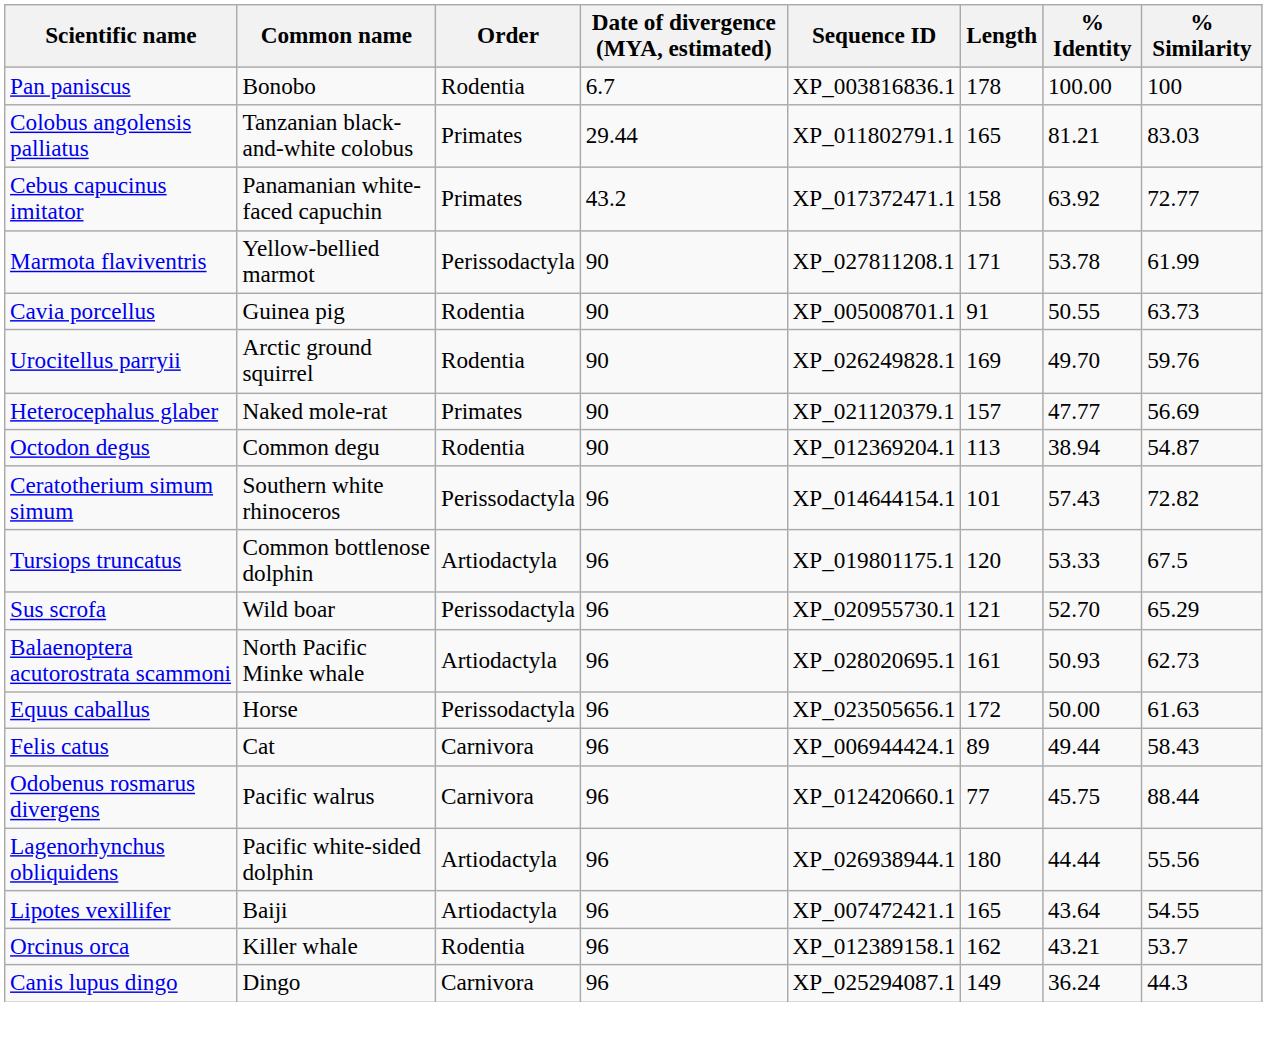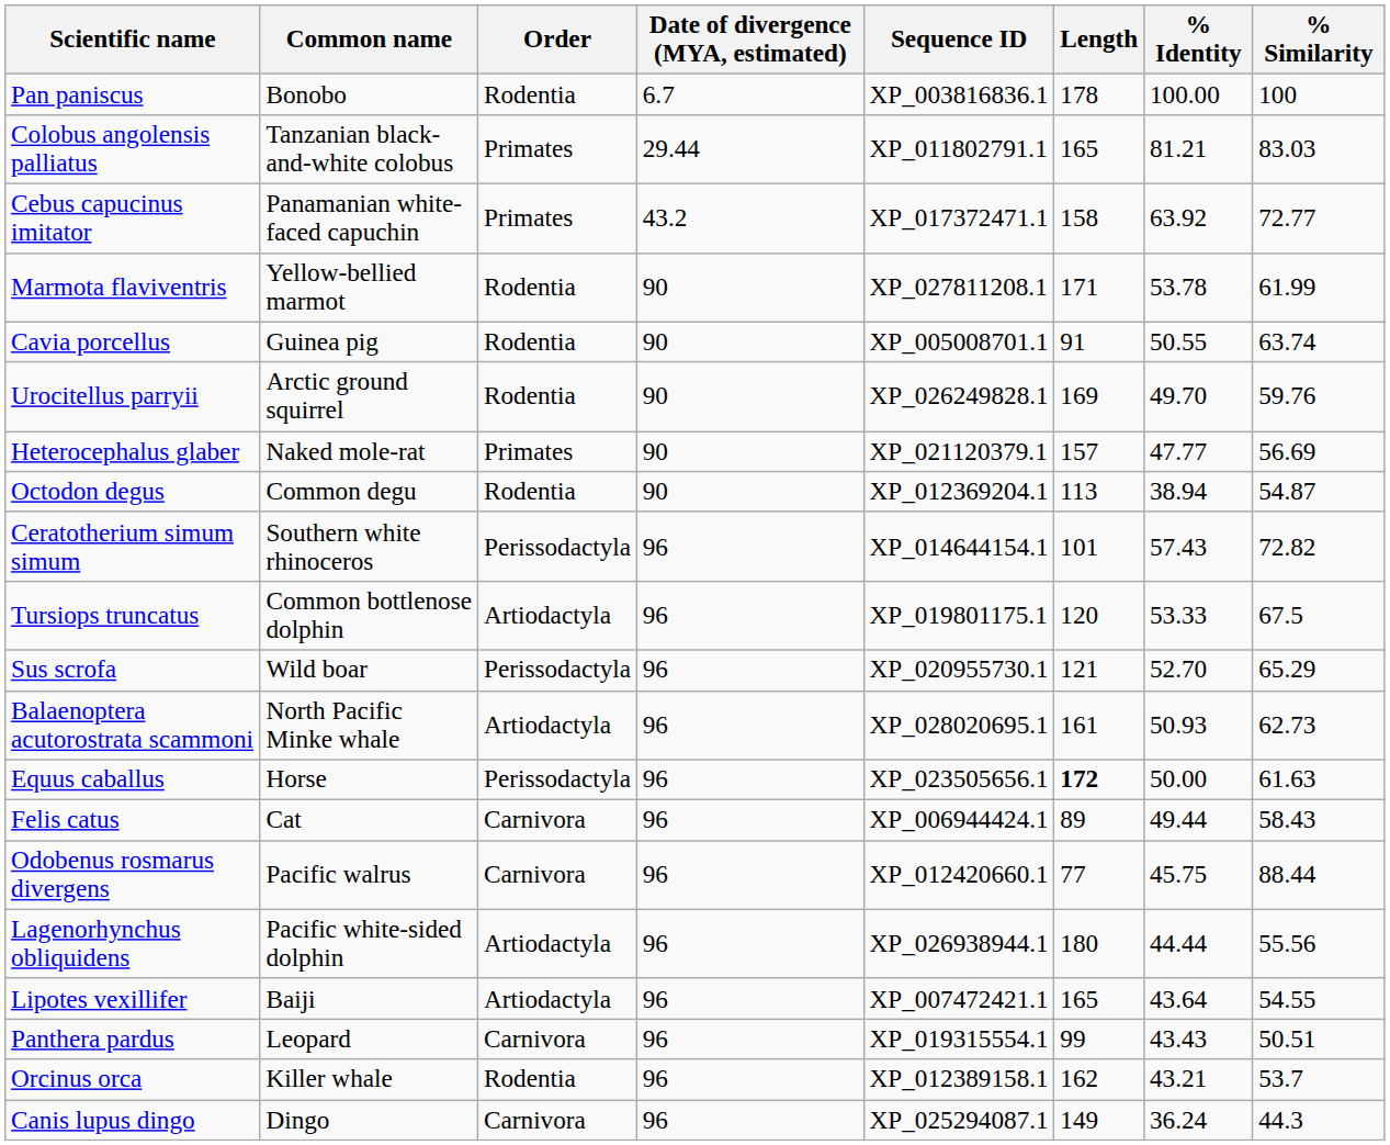 <table class="wikitable">
 <tr>
 <th>Scientific  name</th>
 <th>Common name</th>
 <th>Order</th>
 <th>Date of divergence (MYA,  estimated)</th>
 <th>Sequence ID</th>
 <th>Length</th>
 <th>% Identity</th>
 <th>% Similarity</th>
 </tr>
 <tr>
 <td><a href='#'>Pan paniscus</a></td>
 <td>Bonobo</td>
 <td>Rodentia</td>
 <td>6.7</td>
 <td>XP_003816836.1</td>
 <td>178</td>
 <td>100.00</td>
 <td>100</td>
 </tr>
 <tr>
 <td><a href='#'>Colobus angolensis palliatus</a></td>
 <td>Tanzanian black-and-white colobus</td>
 <td>Primates</td>
 <td>29.44</td>
 <td>XP_011802791.1</td>
 <td>165</td>
 <td>81.21</td>
 <td>83.03</td>
 </tr>
 <tr>
 <td><a href='#'>Cebus capucinus imitator</a></td>
 <td>Panamanian white-faced capuchin</td>
 <td>Primates</td>
 <td>43.2</td>
 <td>XP_017372471.1</td>
 <td>158</td>
 <td>63.92</td>
 <td>72.77</td>
 </tr>
 <tr>
 <td><a href='#'>Marmota flaviventris</a></td>
 <td>Yellow-bellied marmot</td>
-<td>Perissodactyla</td>
+<td>Rodentia</td>
 <td>90</td>
 <td>XP_027811208.1</td>
 <td>171</td>
 <td>53.78</td>
 <td>61.99</td>
 </tr>
 <tr>
 <td><a href='#'>Cavia porcellus</a></td>
 <td>Guinea pig</td>
 <td>Rodentia</td>
 <td>90</td>
 <td>XP_005008701.1</td>
 <td>91</td>
 <td>50.55</td>
-<td>63.73</td>
+<td>63.74</td>
 </tr>
 <tr>
 <td><a href='#'>Urocitellus parryii</a></td>
 <td>Arctic ground squirrel</td>
 <td>Rodentia</td>
 <td>90</td>
 <td>XP_026249828.1</td>
 <td>169</td>
 <td>49.70</td>
 <td>59.76</td>
 </tr>
 <tr>
 <td><a href='#'>Heterocephalus glaber</a></td>
 <td>Naked mole-rat</td>
 <td>Primates</td>
 <td>90</td>
 <td>XP_021120379.1</td>
 <td>157</td>
 <td>47.77</td>
 <td>56.69</td>
 </tr>
 <tr>
 <td><a href='#'>Octodon degus</a></td>
 <td>Common degu</td>
 <td>Rodentia</td>
 <td>90</td>
 <td>XP_012369204.1</td>
 <td>113</td>
 <td>38.94</td>
 <td>54.87</td>
 </tr>
 <tr>
 <td><a href='#'>Ceratotherium simum simum</a></td>
 <td>Southern white rhinoceros</td>
 <td>Perissodactyla</td>
 <td>96</td>
 <td>XP_014644154.1</td>
 <td>101</td>
 <td>57.43</td>
 <td>72.82</td>
 </tr>
 <tr>
 <td><a href='#'>Tursiops truncatus</a></td>
 <td>Common bottlenose dolphin</td>
 <td>Artiodactyla</td>
 <td>96</td>
 <td>XP_019801175.1</td>
 <td>120</td>
 <td>53.33</td>
 <td>67.5</td>
 </tr>
 <tr>
 <td><a href='#'>Sus scrofa</a></td>
 <td>Wild boar</td>
 <td>Perissodactyla</td>
 <td>96</td>
 <td>XP_020955730.1</td>
 <td>121</td>
 <td>52.70</td>
 <td>65.29</td>
 </tr>
 <tr>
 <td><a href='#'>Balaenoptera acutorostrata scammoni</a></td>
 <td>North Pacific Minke whale</td>
 <td>Artiodactyla</td>
 <td>96</td>
 <td>XP_028020695.1</td>
 <td>161</td>
 <td>50.93</td>
 <td>62.73</td>
 </tr>
 <tr>
 <td><a href='#'>Equus caballus</a></td>
 <td>Horse</td>
 <td>Perissodactyla</td>
 <td>96</td>
 <td>XP_023505656.1</td>
-<td>172</td>
+<td><strong>172</strong></td>
 <td>50.00</td>
 <td>61.63</td>
 </tr>
 <tr>
 <td><a href='#'>Felis catus</a></td>
 <td>Cat</td>
 <td>Carnivora</td>
 <td>96</td>
 <td>XP_006944424.1</td>
 <td>89</td>
 <td>49.44</td>
 <td>58.43</td>
 </tr>
 <tr>
 <td><a href='#'>Odobenus rosmarus divergens</a></td>
 <td>Pacific walrus</td>
 <td>Carnivora</td>
 <td>96</td>
 <td>XP_012420660.1</td>
 <td>77</td>
 <td>45.75</td>
 <td>88.44</td>
 </tr>
 <tr>
 <td><a href='#'>Lagenorhynchus obliquidens</a></td>
 <td>Pacific white-sided dolphin</td>
 <td>Artiodactyla</td>
 <td>96</td>
 <td>XP_026938944.1</td>
 <td>180</td>
 <td>44.44</td>
 <td>55.56</td>
 </tr>
 <tr>
 <td><a href='#'>Lipotes vexillifer</a></td>
 <td>Baiji</td>
 <td>Artiodactyla</td>
 <td>96</td>
 <td>XP_007472421.1</td>
 <td>165</td>
 <td>43.64</td>
 <td>54.55</td>
 </tr>
 <tr>
+<td><a href='#'>Panthera pardus</a></td>
+<td>Leopard</td>
+<td>Carnivora</td>
+<td>96</td>
+<td>XP_019315554.1</td>
+<td>99</td>
+<td>43.43</td>
+<td>50.51</td>
+</tr>
+<tr>
 <td><a href='#'>Orcinus orca</a></td>
 <td>Killer whale</td>
 <td>Rodentia</td>
 <td>96</td>
 <td>XP_012389158.1</td>
 <td>162</td>
 <td>43.21</td>
 <td>53.7</td>
 </tr>
 <tr>
 <td><a href='#'>Canis lupus dingo</a></td>
 <td>Dingo</td>
 <td>Carnivora</td>
 <td>96</td>
 <td>XP_025294087.1</td>
 <td>149</td>
 <td>36.24</td>
 <td>44.3</td>
 </tr>
 </table>
